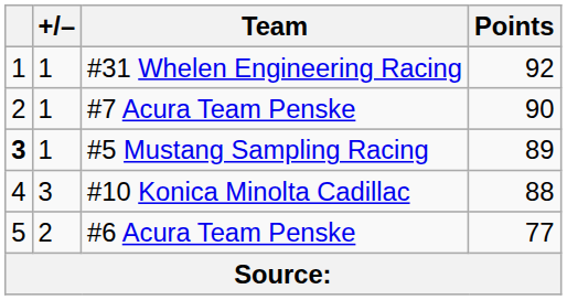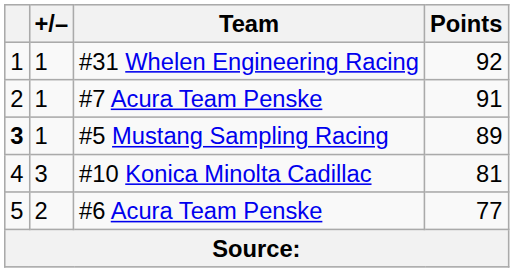 <table class="wikitable" style="font-size: 95%;">
 <tr>
 <th scope="col"></th>
 <th scope="col">+/–</th>
 <th scope="col">Team</th>
 <th scope="col">Points</th>
 </tr>
 <tr>
 <td align=center>1</td>
 <td align="left"> 1</td>
 <td> #31 <a href='#'>Whelen Engineering Racing</a></td>
 <td align=right>92</td>
 </tr>
 <tr>
 <td align=center>2</td>
 <td align="left"> 1</td>
 <td> #7 <a href='#'>Acura Team Penske</a></td>
-<td align=right>90</td>
+<td align=right>91</td>
 </tr>
 <tr>
 <td align=center><strong>3</strong></td>
 <td align="left"> 1</td>
 <td> #5 <a href='#'>Mustang Sampling Racing</a></td>
 <td align=right>89</td>
 </tr>
 <tr>
 <td align=center>4</td>
 <td align="left"> 3</td>
 <td> #10 <a href='#'>Konica Minolta Cadillac</a></td>
-<td align=right>88</td>
+<td align=right>81</td>
 </tr>
 <tr>
 <td align=center>5</td>
 <td align="left"> 2</td>
 <td> #6 <a href='#'>Acura Team Penske</a></td>
 <td align=right>77</td>
 </tr>
 <tr>
 <th colspan=5>Source:</th>
 </tr>
 </table>
